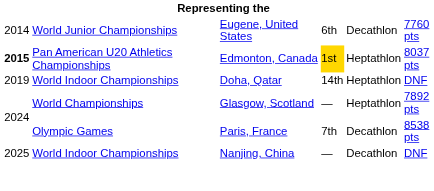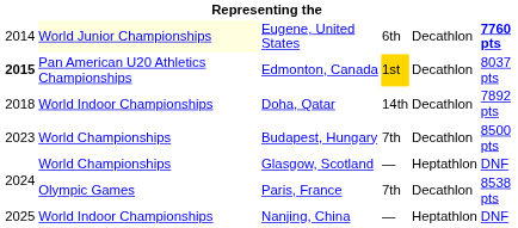 <table>
 <tr>
 <th colspan="6">Representing the </th>
 </tr>
 <tr>
 <td>2014</td>
-<td><a href='#'>World Junior Championships</a></td>
+<td style="background: lightyellow;"><a href='#'>World Junior Championships</a></td>
 <td><a href='#'>Eugene, United States</a></td>
 <td>6th</td>
 <td>Decathlon</td>
-<td><a href='#'>7760 pts</a></td>
+<td><strong><a href='#'>7760 pts</a></strong></td>
 </tr>
 <tr>
 <td><strong>2015</strong></td>
 <td><a href='#'>Pan American U20 Athletics Championships</a></td>
 <td><a href='#'>Edmonton, Canada</a></td>
 <td bgcolor=gold>1st</td>
-<td>Heptathlon</td>
+<td>Decathlon</td>
 <td><a href='#'>8037 pts</a></td>
 </tr>
 <tr>
-<td>2019</td>
+<td>2018</td>
 <td><a href='#'>World Indoor Championships</a></td>
 <td><a href='#'>Doha, Qatar</a></td>
 <td>14th</td>
-<td>Heptathlon</td>
-<td><a href='#'>DNF</a></td>
+<td>Decathlon</td>
+<td><a href='#'>7892 pts</a></td>
+</tr>
+<tr>
+<td>2023</td>
+<td><a href='#'>World Championships</a></td>
+<td><a href='#'>Budapest, Hungary</a></td>
+<td>7th</td>
+<td>Decathlon</td>
+<td><a href='#'>8500 pts</a></td>
 </tr>
 <tr>
 <td rowspan=2>2024</td>
 <td><a href='#'>World Championships</a></td>
 <td><a href='#'>Glasgow, Scotland</a></td>
 <td>—</td>
 <td>Heptathlon</td>
-<td><a href='#'>7892 pts</a></td>
+<td><a href='#'>DNF</a></td>
 </tr>
 <tr>
 <td><a href='#'>Olympic Games</a></td>
 <td><a href='#'>Paris, France</a></td>
 <td>7th</td>
 <td>Decathlon</td>
 <td><a href='#'>8538 pts</a></td>
 </tr>
 <tr>
 <td>2025</td>
 <td><a href='#'>World Indoor Championships</a></td>
 <td><a href='#'>Nanjing, China</a></td>
 <td>—</td>
-<td>Decathlon</td>
+<td>Heptathlon</td>
 <td><a href='#'>DNF</a></td>
 </tr>
 <tr>
 </tr>
 </table>
